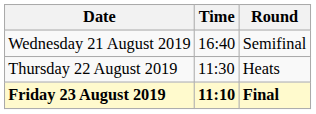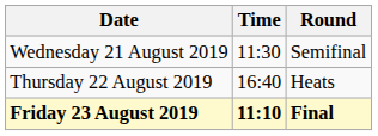 <table class="wikitable">
 <tr>
 <th>Date</th>
 <th>Time</th>
 <th>Round</th>
 </tr>
 <tr>
 <td>Wednesday 21 August 2019</td>
-<td>16:40</td>
+<td>11:30</td>
 <td>Semifinal</td>
 </tr>
 <tr>
 <td>Thursday 22 August 2019</td>
-<td>11:30</td>
+<td>16:40</td>
 <td>Heats</td>
 </tr>
 <tr>
 <td style=background:lemonchiffon><strong>Friday 23 August 2019</strong></td>
 <td style=background:lemonchiffon><strong>11:10</strong></td>
 <td style=background:lemonchiffon><strong>Final</strong></td>
 </tr>
 </table>
